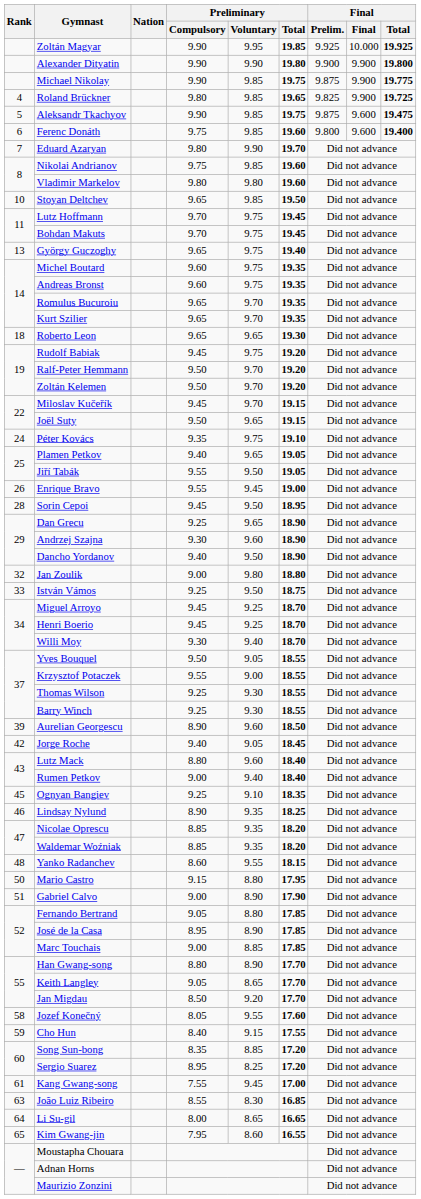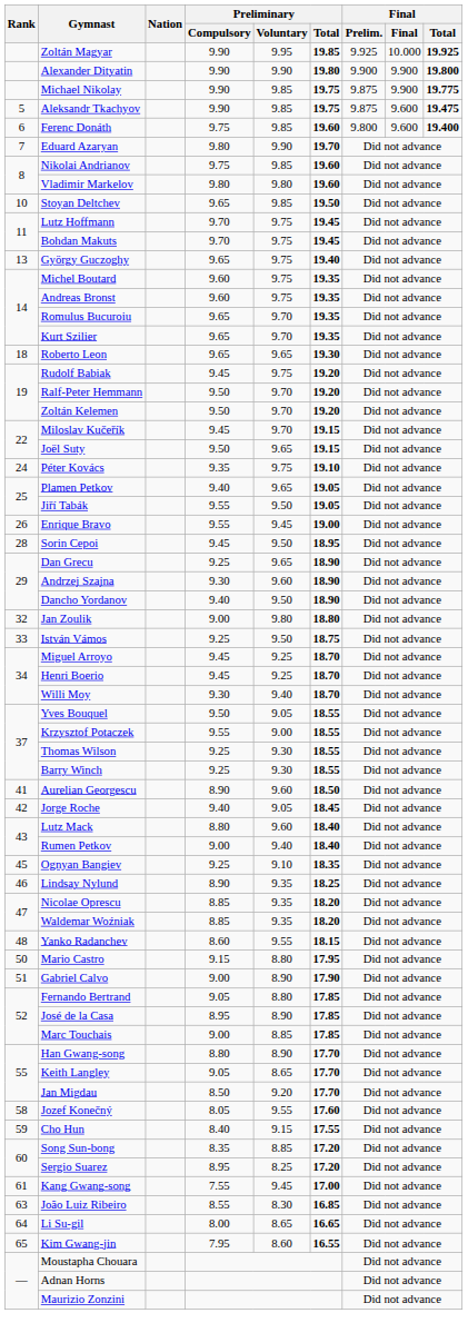 <table class="wikitable sortable" style="text-align:center">
 <tr>
 <th rowspan=2>Rank</th>
 <th rowspan=2>Gymnast</th>
 <th rowspan=2>Nation</th>
 <th colspan=3>Preliminary</th>
 <th colspan=3>Final</th>
 </tr>
 <tr>
 <th>Compulsory</th>
 <th>Voluntary</th>
 <th>Total</th>
 <th> Prelim.</th>
 <th>Final</th>
 <th>Total</th>
 </tr>
 <tr>
 <td></td>
 <td align=left data-sort-value=Magyar><a href='#'>Zoltán Magyar</a></td>
 <td align=left></td>
 <td>9.90</td>
 <td>9.95</td>
 <td><strong>19.85</strong></td>
 <td>9.925</td>
 <td>10.000</td>
 <td><strong>19.925</strong></td>
 </tr>
 <tr>
 <td></td>
 <td align=left data-sort-value=Dityatin><a href='#'>Alexander Dityatin</a></td>
 <td align=left></td>
 <td>9.90</td>
 <td>9.90</td>
 <td><strong>19.80</strong></td>
 <td>9.900</td>
 <td>9.900</td>
 <td><strong>19.800</strong></td>
 </tr>
 <tr>
 <td></td>
 <td align=left data-sort-value=Nikolay><a href='#'>Michael Nikolay</a></td>
 <td align=left></td>
 <td>9.90</td>
 <td>9.85</td>
 <td><strong>19.75</strong></td>
 <td>9.875</td>
 <td>9.900</td>
 <td><strong>19.775</strong></td>
-</tr>
-<tr>
-<td>4</td>
-<td align=left data-sort-value=Brückner><a href='#'>Roland Brückner</a></td>
-<td align=left></td>
-<td>9.80</td>
-<td>9.85</td>
-<td><strong>19.65</strong></td>
-<td>9.825</td>
-<td>9.900</td>
-<td><strong>19.725</strong></td>
 </tr>
 <tr>
 <td>5</td>
 <td align=left data-sort-value=Tkachyov><a href='#'>Aleksandr Tkachyov</a></td>
 <td align=left></td>
 <td>9.90</td>
 <td>9.85</td>
 <td><strong>19.75</strong></td>
 <td>9.875</td>
 <td>9.600</td>
 <td><strong>19.475</strong></td>
 </tr>
 <tr>
 <td>6</td>
 <td align=left data-sort-value=Donáth><a href='#'>Ferenc Donáth</a></td>
 <td align=left></td>
 <td>9.75</td>
 <td>9.85</td>
 <td><strong>19.60</strong></td>
 <td>9.800</td>
 <td>9.600</td>
 <td><strong>19.400</strong></td>
 </tr>
 <tr>
 <td>7</td>
 <td align=left data-sort-value=Azaryan><a href='#'>Eduard Azaryan</a></td>
 <td align=left></td>
 <td>9.80</td>
 <td>9.90</td>
 <td><strong>19.70</strong></td>
 <td colspan=3 data-sort-value=0.00>Did not advance</td>
 </tr>
 <tr>
 <td rowspan=2>8</td>
 <td align=left data-sort-value=Andrianov><a href='#'>Nikolai Andrianov</a></td>
 <td align=left></td>
 <td>9.75</td>
 <td>9.85</td>
 <td><strong>19.60</strong></td>
 <td colspan=3 data-sort-value=0.00>Did not advance</td>
 </tr>
 <tr>
 <td align=left data-sort-value=Markelov><a href='#'>Vladimir Markelov</a></td>
 <td align=left></td>
 <td>9.80</td>
 <td>9.80</td>
 <td><strong>19.60</strong></td>
 <td colspan=3 data-sort-value=0.00>Did not advance</td>
 </tr>
 <tr>
 <td>10</td>
 <td align=left data-sort-value=Deltchev><a href='#'>Stoyan Deltchev</a></td>
 <td align=left></td>
 <td>9.65</td>
 <td>9.85</td>
 <td><strong>19.50</strong></td>
 <td colspan=3 data-sort-value=0.00>Did not advance</td>
 </tr>
 <tr>
 <td rowspan=2>11</td>
 <td align=left data-sort-value=Hoffmann><a href='#'>Lutz Hoffmann</a></td>
 <td align=left></td>
 <td>9.70</td>
 <td>9.75</td>
 <td><strong>19.45</strong></td>
 <td colspan=3 data-sort-value=0.00>Did not advance</td>
 </tr>
 <tr>
 <td align=left data-sort-value=Makuts><a href='#'>Bohdan Makuts</a></td>
 <td align=left></td>
 <td>9.70</td>
 <td>9.75</td>
 <td><strong>19.45</strong></td>
 <td colspan=3 data-sort-value=0.00>Did not advance</td>
 </tr>
 <tr>
 <td>13</td>
 <td align=left data-sort-value=Guczoghy><a href='#'>György Guczoghy</a></td>
 <td align=left></td>
 <td>9.65</td>
 <td>9.75</td>
 <td><strong>19.40</strong></td>
 <td colspan=3 data-sort-value=0.00>Did not advance</td>
 </tr>
 <tr>
 <td rowspan=4>14</td>
 <td align=left data-sort-value=Boutard><a href='#'>Michel Boutard</a></td>
 <td align=left></td>
 <td>9.60</td>
 <td>9.75</td>
 <td><strong>19.35</strong></td>
 <td colspan=3 data-sort-value=0.00>Did not advance</td>
 </tr>
 <tr>
 <td align=left data-sort-value=Bronst><a href='#'>Andreas Bronst</a></td>
 <td align=left></td>
 <td>9.60</td>
 <td>9.75</td>
 <td><strong>19.35</strong></td>
 <td colspan=3 data-sort-value=0.00>Did not advance</td>
 </tr>
 <tr>
 <td align=left data-sort-value=Bucuroiu><a href='#'>Romulus Bucuroiu</a></td>
 <td align=left></td>
 <td>9.65</td>
 <td>9.70</td>
 <td><strong>19.35</strong></td>
 <td colspan=3 data-sort-value=0.00>Did not advance</td>
 </tr>
 <tr>
 <td align=left data-sort-value=Szilier><a href='#'>Kurt Szilier</a></td>
 <td align=left></td>
 <td>9.65</td>
 <td>9.70</td>
 <td><strong>19.35</strong></td>
 <td colspan=3 data-sort-value=0.00>Did not advance</td>
 </tr>
 <tr>
 <td>18</td>
 <td align=left data-sort-value=Leon><a href='#'>Roberto Leon</a></td>
 <td align=left></td>
 <td>9.65</td>
 <td>9.65</td>
 <td><strong>19.30</strong></td>
 <td colspan=3 data-sort-value=0.00>Did not advance</td>
 </tr>
 <tr>
 <td rowspan=3>19</td>
 <td align=left data-sort-value=Babiak><a href='#'>Rudolf Babiak</a></td>
 <td align=left></td>
 <td>9.45</td>
 <td>9.75</td>
 <td><strong>19.20</strong></td>
 <td colspan=3 data-sort-value=0.00>Did not advance</td>
 </tr>
 <tr>
 <td align=left data-sort-value=Hemmann><a href='#'>Ralf-Peter Hemmann</a></td>
 <td align=left></td>
 <td>9.50</td>
 <td>9.70</td>
 <td><strong>19.20</strong></td>
 <td colspan=3 data-sort-value=0.00>Did not advance</td>
 </tr>
 <tr>
 <td align=left data-sort-value=Kelemen><a href='#'>Zoltán Kelemen</a></td>
 <td align=left></td>
 <td>9.50</td>
 <td>9.70</td>
 <td><strong>19.20</strong></td>
 <td colspan=3 data-sort-value=0.00>Did not advance</td>
 </tr>
 <tr>
 <td rowspan=2>22</td>
 <td align=left data-sort-value=Kučeřík><a href='#'>Miloslav Kučeřík</a></td>
 <td align=left></td>
 <td>9.45</td>
 <td>9.70</td>
 <td><strong>19.15</strong></td>
 <td colspan=3 data-sort-value=0.00>Did not advance</td>
 </tr>
 <tr>
 <td align=left data-sort-value=Suty><a href='#'>Joël Suty</a></td>
 <td align=left></td>
 <td>9.50</td>
 <td>9.65</td>
 <td><strong>19.15</strong></td>
 <td colspan=3 data-sort-value=0.00>Did not advance</td>
 </tr>
 <tr>
 <td>24</td>
 <td align=left data-sort-value=Kovács><a href='#'>Péter Kovács</a></td>
 <td align=left></td>
 <td>9.35</td>
 <td>9.75</td>
 <td><strong>19.10</strong></td>
 <td colspan=3 data-sort-value=0.00>Did not advance</td>
 </tr>
 <tr>
 <td rowspan=2>25</td>
 <td align=left data-sort-value=Petkov><a href='#'>Plamen Petkov</a></td>
 <td align=left></td>
 <td>9.40</td>
 <td>9.65</td>
 <td><strong>19.05</strong></td>
 <td colspan=3 data-sort-value=0.00>Did not advance</td>
 </tr>
 <tr>
 <td align=left data-sort-value=Tabák><a href='#'>Jiří Tabák</a></td>
 <td align=left></td>
 <td>9.55</td>
 <td>9.50</td>
 <td><strong>19.05</strong></td>
 <td colspan=3 data-sort-value=0.00>Did not advance</td>
 </tr>
 <tr>
 <td>26</td>
 <td align=left data-sort-value=Bravo><a href='#'>Enrique Bravo</a></td>
 <td align=left></td>
 <td>9.55</td>
 <td>9.45</td>
 <td><strong>19.00</strong></td>
 <td colspan=3 data-sort-value=0.00>Did not advance</td>
 </tr>
 <tr>
 <td>28</td>
 <td align=left data-sort-value=Cepoi><a href='#'>Sorin Cepoi</a></td>
 <td align=left></td>
 <td>9.45</td>
 <td>9.50</td>
 <td><strong>18.95</strong></td>
 <td colspan=3 data-sort-value=0.00>Did not advance</td>
 </tr>
 <tr>
 <td rowspan=3>29</td>
 <td align=left data-sort-value=Grecu><a href='#'>Dan Grecu</a></td>
 <td align=left></td>
 <td>9.25</td>
 <td>9.65</td>
 <td><strong>18.90</strong></td>
 <td colspan=3 data-sort-value=0.00>Did not advance</td>
 </tr>
 <tr>
 <td align=left data-sort-value=Szajna><a href='#'>Andrzej Szajna</a></td>
 <td align=left></td>
 <td>9.30</td>
 <td>9.60</td>
 <td><strong>18.90</strong></td>
 <td colspan=3 data-sort-value=0.00>Did not advance</td>
 </tr>
 <tr>
 <td align=left data-sort-value=Yordanov><a href='#'>Dancho Yordanov</a></td>
 <td align=left></td>
 <td>9.40</td>
 <td>9.50</td>
 <td><strong>18.90</strong></td>
 <td colspan=3 data-sort-value=0.00>Did not advance</td>
 </tr>
 <tr>
 <td>32</td>
 <td align=left data-sort-value=Zoulik><a href='#'>Jan Zoulik</a></td>
 <td align=left></td>
 <td>9.00</td>
 <td>9.80</td>
 <td><strong>18.80</strong></td>
 <td colspan=3 data-sort-value=0.00>Did not advance</td>
 </tr>
 <tr>
 <td>33</td>
 <td align=left data-sort-value=Vámos><a href='#'>István Vámos</a></td>
 <td align=left></td>
 <td>9.25</td>
 <td>9.50</td>
 <td><strong>18.75</strong></td>
 <td colspan=3 data-sort-value=0.00>Did not advance</td>
 </tr>
 <tr>
 <td rowspan=3>34</td>
 <td align=left data-sort-value=Arroyo><a href='#'>Miguel Arroyo</a></td>
 <td align=left></td>
 <td>9.45</td>
 <td>9.25</td>
 <td><strong>18.70</strong></td>
 <td colspan=3 data-sort-value=0.00>Did not advance</td>
 </tr>
 <tr>
 <td align=left data-sort-value=Boerio><a href='#'>Henri Boerio</a></td>
 <td align=left></td>
 <td>9.45</td>
 <td>9.25</td>
 <td><strong>18.70</strong></td>
 <td colspan=3 data-sort-value=0.00>Did not advance</td>
 </tr>
 <tr>
 <td align=left data-sort-value=Moy><a href='#'>Willi Moy</a></td>
 <td align=left></td>
 <td>9.30</td>
 <td>9.40</td>
 <td><strong>18.70</strong></td>
 <td colspan=3 data-sort-value=0.00>Did not advance</td>
 </tr>
 <tr>
 <td rowspan=4>37</td>
 <td align=left data-sort-value=Bouquel><a href='#'>Yves Bouquel</a></td>
 <td align=left></td>
 <td>9.50</td>
 <td>9.05</td>
 <td><strong>18.55</strong></td>
 <td colspan=3 data-sort-value=0.00>Did not advance</td>
 </tr>
 <tr>
 <td align=left data-sort-value=Potaczek><a href='#'>Krzysztof Potaczek</a></td>
 <td align=left></td>
 <td>9.55</td>
 <td>9.00</td>
 <td><strong>18.55</strong></td>
 <td colspan=3 data-sort-value=0.00>Did not advance</td>
 </tr>
 <tr>
 <td align=left data-sort-value=Wilson><a href='#'>Thomas Wilson</a></td>
 <td align=left></td>
 <td>9.25</td>
 <td>9.30</td>
 <td><strong>18.55</strong></td>
 <td colspan=3 data-sort-value=0.00>Did not advance</td>
 </tr>
 <tr>
 <td align=left data-sort-value=Winch><a href='#'>Barry Winch</a></td>
 <td align=left></td>
 <td>9.25</td>
 <td>9.30</td>
 <td><strong>18.55</strong></td>
 <td colspan=3 data-sort-value=0.00>Did not advance</td>
 </tr>
 <tr>
-<td>39</td>
+<td>41</td>
 <td align=left data-sort-value=Georgescu><a href='#'>Aurelian Georgescu</a></td>
 <td align=left></td>
 <td>8.90</td>
 <td>9.60</td>
 <td><strong>18.50</strong></td>
 <td colspan=3 data-sort-value=0.00>Did not advance</td>
 </tr>
 <tr>
 <td>42</td>
 <td align=left data-sort-value=Roche><a href='#'>Jorge Roche</a></td>
 <td align=left></td>
 <td>9.40</td>
 <td>9.05</td>
 <td><strong>18.45</strong></td>
 <td colspan=3 data-sort-value=0.00>Did not advance</td>
 </tr>
 <tr>
 <td rowspan=2>43</td>
 <td align=left data-sort-value=Mack><a href='#'>Lutz Mack</a></td>
 <td align=left></td>
 <td>8.80</td>
 <td>9.60</td>
 <td><strong>18.40</strong></td>
 <td colspan=3 data-sort-value=0.00>Did not advance</td>
 </tr>
 <tr>
 <td align=left data-sort-value=Petkov><a href='#'>Rumen Petkov</a></td>
 <td align=left></td>
 <td>9.00</td>
 <td>9.40</td>
 <td><strong>18.40</strong></td>
 <td colspan=3 data-sort-value=0.00>Did not advance</td>
 </tr>
 <tr>
 <td>45</td>
 <td align=left data-sort-value=Bangiev><a href='#'>Ognyan Bangiev</a></td>
 <td align=left></td>
 <td>9.25</td>
 <td>9.10</td>
 <td><strong>18.35</strong></td>
 <td colspan=3 data-sort-value=0.00>Did not advance</td>
 </tr>
 <tr>
 <td>46</td>
 <td align=left data-sort-value=Nylund><a href='#'>Lindsay Nylund</a></td>
 <td align=left></td>
 <td>8.90</td>
 <td>9.35</td>
 <td><strong>18.25</strong></td>
 <td colspan=3 data-sort-value=0.00>Did not advance</td>
 </tr>
 <tr>
 <td rowspan=2>47</td>
 <td align=left data-sort-value=Oprescu><a href='#'>Nicolae Oprescu</a></td>
 <td align=left></td>
 <td>8.85</td>
 <td>9.35</td>
 <td><strong>18.20</strong></td>
 <td colspan=3 data-sort-value=0.00>Did not advance</td>
 </tr>
 <tr>
 <td align=left data-sort-value=Woźniak><a href='#'>Waldemar Woźniak</a></td>
 <td align=left></td>
 <td>8.85</td>
 <td>9.35</td>
 <td><strong>18.20</strong></td>
 <td colspan=3 data-sort-value=0.00>Did not advance</td>
 </tr>
 <tr>
 <td>48</td>
 <td align=left data-sort-value=Radanchev><a href='#'>Yanko Radanchev</a></td>
 <td align=left></td>
 <td>8.60</td>
 <td>9.55</td>
 <td><strong>18.15</strong></td>
 <td colspan=3 data-sort-value=0.00>Did not advance</td>
 </tr>
 <tr>
 <td>50</td>
 <td align=left data-sort-value=Castro><a href='#'>Mario Castro</a></td>
 <td align=left></td>
 <td>9.15</td>
 <td>8.80</td>
 <td><strong>17.95</strong></td>
 <td colspan=3 data-sort-value=0.00>Did not advance</td>
 </tr>
 <tr>
 <td>51</td>
 <td align=left data-sort-value=Calvo><a href='#'>Gabriel Calvo</a></td>
 <td align=left></td>
 <td>9.00</td>
 <td>8.90</td>
 <td><strong>17.90</strong></td>
 <td colspan=3 data-sort-value=0.00>Did not advance</td>
 </tr>
 <tr>
 <td rowspan=3>52</td>
 <td align=left data-sort-value=Bertrand><a href='#'>Fernando Bertrand</a></td>
 <td align=left></td>
 <td>9.05</td>
 <td>8.80</td>
 <td><strong>17.85</strong></td>
 <td colspan=3 data-sort-value=0.00>Did not advance</td>
 </tr>
 <tr>
 <td align=left data-sort-value=de la Casa><a href='#'>José de la Casa</a></td>
 <td align=left></td>
 <td>8.95</td>
 <td>8.90</td>
 <td><strong>17.85</strong></td>
 <td colspan=3 data-sort-value=0.00>Did not advance</td>
 </tr>
 <tr>
 <td align=left data-sort-value=Touchais><a href='#'>Marc Touchais</a></td>
 <td align=left></td>
 <td>9.00</td>
 <td>8.85</td>
 <td><strong>17.85</strong></td>
 <td colspan=3 data-sort-value=0.00>Did not advance</td>
 </tr>
 <tr>
 <td rowspan=3>55</td>
 <td align=left data-sort-value=Han><a href='#'>Han Gwang-song</a></td>
 <td align=left></td>
 <td>8.80</td>
 <td>8.90</td>
 <td><strong>17.70</strong></td>
 <td colspan=3 data-sort-value=0.00>Did not advance</td>
 </tr>
 <tr>
 <td align=left data-sort-value=Langley><a href='#'>Keith Langley</a></td>
 <td align=left></td>
 <td>9.05</td>
 <td>8.65</td>
 <td><strong>17.70</strong></td>
 <td colspan=3 data-sort-value=0.00>Did not advance</td>
 </tr>
 <tr>
 <td align=left data-sort-value=Migdau><a href='#'>Jan Migdau</a></td>
 <td align=left></td>
 <td>8.50</td>
 <td>9.20</td>
 <td><strong>17.70</strong></td>
 <td colspan=3 data-sort-value=0.00>Did not advance</td>
 </tr>
 <tr>
 <td>58</td>
 <td align=left data-sort-value=Konečný><a href='#'>Jozef Konečný</a></td>
 <td align=left></td>
 <td>8.05</td>
 <td>9.55</td>
 <td><strong>17.60</strong></td>
 <td colspan=3 data-sort-value=0.00>Did not advance</td>
 </tr>
 <tr>
 <td>59</td>
 <td align=left data-sort-value=Cho><a href='#'>Cho Hun</a></td>
 <td align=left></td>
 <td>8.40</td>
 <td>9.15</td>
 <td><strong>17.55</strong></td>
 <td colspan=3 data-sort-value=0.00>Did not advance</td>
 </tr>
 <tr>
 <td rowspan=2>60</td>
 <td align=left data-sort-value=Song><a href='#'>Song Sun-bong</a></td>
 <td align=left></td>
 <td>8.35</td>
 <td>8.85</td>
 <td><strong>17.20</strong></td>
 <td colspan=3 data-sort-value=0.00>Did not advance</td>
 </tr>
 <tr>
 <td align=left data-sort-value=Suarez><a href='#'>Sergio Suarez</a></td>
 <td align=left></td>
 <td>8.95</td>
 <td>8.25</td>
 <td><strong>17.20</strong></td>
 <td colspan=3 data-sort-value=0.00>Did not advance</td>
 </tr>
 <tr>
 <td>61</td>
 <td align=left data-sort-value=Kang><a href='#'>Kang Gwang-song</a></td>
 <td align=left></td>
 <td>7.55</td>
 <td>9.45</td>
 <td><strong>17.00</strong></td>
 <td colspan=3 data-sort-value=0.00>Did not advance</td>
 </tr>
 <tr>
 <td>63</td>
 <td align=left data-sort-value=Ribeiro><a href='#'>João Luiz Ribeiro</a></td>
 <td align=left></td>
 <td>8.55</td>
 <td>8.30</td>
 <td><strong>16.85</strong></td>
 <td colspan=3 data-sort-value=0.00>Did not advance</td>
 </tr>
 <tr>
 <td>64</td>
 <td align=left data-sort-value=Li><a href='#'>Li Su-gil</a></td>
 <td align=left></td>
 <td>8.00</td>
 <td>8.65</td>
 <td><strong>16.65</strong></td>
 <td colspan=3 data-sort-value=0.00>Did not advance</td>
 </tr>
 <tr>
 <td>65</td>
 <td align=left data-sort-value=Kim><a href='#'>Kim Gwang-jin</a></td>
 <td align=left></td>
 <td>7.95</td>
 <td>8.60</td>
 <td><strong>16.55</strong></td>
 <td colspan=3 data-sort-value=0.00>Did not advance</td>
 </tr>
 <tr>
 <td rowspan=3 data-sort-value=66>—</td>
 <td align=left data-sort-value=Chouara>Moustapha Chouara</td>
 <td align=left></td>
 <td colspan=3 data-sort-value=0.00></td>
 <td colspan=3 data-sort-value=0.00>Did not advance</td>
 </tr>
 <tr>
 <td align=left data-sort-value=Horns>Adnan Horns</td>
 <td align=left></td>
 <td colspan=3 data-sort-value=0.00></td>
 <td colspan=3 data-sort-value=0.00>Did not advance</td>
 </tr>
 <tr>
 <td align=left data-sort-value=Zonzini><a href='#'>Maurizio Zonzini</a></td>
 <td align=left></td>
 <td colspan=3 data-sort-value=0.00></td>
 <td colspan=3 data-sort-value=0.00>Did not advance</td>
 </tr>
 </table>
